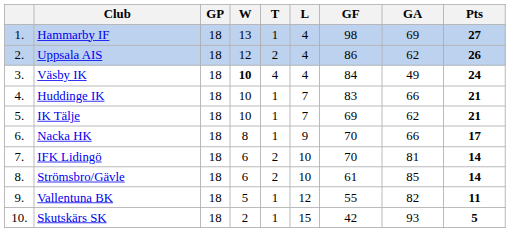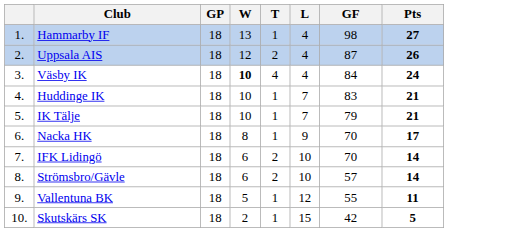 <table class="wikitable">
 <tr>
 <th width="30"></th>
 <th width="200">Club</th>
 <th width="30">GP</th>
 <th width="30">W</th>
 <th width="30">T</th>
 <th width="30">L</th>
 <th width="70">GF</th>
-<th width="70">GA</th>
 <th width="70">Pts</th>
 </tr>
 <tr bgcolor="#BCD2EE" align="center">
 <td>1.</td>
 <td align="left"><a href='#'>Hammarby IF</a></td>
 <td>18</td>
 <td>13</td>
 <td>1</td>
 <td>4</td>
 <td>98</td>
-<td>69</td>
 <td><strong>27</strong></td>
 </tr>
 <tr bgcolor="#BCD2EE" align="center">
 <td>2.</td>
 <td align="left"><a href='#'>Uppsala AIS</a></td>
 <td>18</td>
 <td>12</td>
 <td>2</td>
 <td>4</td>
-<td>86</td>
-<td>62</td>
+<td>87</td>
 <td><strong>26</strong></td>
 </tr>
 <tr bgcolor="#FFFFFF" align="center">
 <td>3.</td>
 <td align="left"><a href='#'>Väsby IK</a></td>
 <td>18</td>
 <td><strong>10</strong></td>
 <td>4</td>
 <td>4</td>
 <td>84</td>
-<td>49</td>
 <td><strong>24</strong></td>
 </tr>
 <tr bgcolor="#FFFFFF" align="center">
 <td>4.</td>
 <td align="left"><a href='#'>Huddinge IK</a></td>
 <td>18</td>
 <td>10</td>
 <td>1</td>
 <td>7</td>
 <td>83</td>
-<td>66</td>
 <td><strong>21</strong></td>
 </tr>
 <tr bgcolor="#FFFFFF" align="center">
 <td>5.</td>
 <td align="left"><a href='#'>IK Tälje</a></td>
 <td>18</td>
 <td>10</td>
 <td>1</td>
 <td>7</td>
-<td>69</td>
-<td>62</td>
+<td>79</td>
 <td><strong>21</strong></td>
 </tr>
 <tr bgcolor="#FFFFFF" align="center">
 <td>6.</td>
 <td align="left"><a href='#'>Nacka HK</a></td>
 <td>18</td>
 <td>8</td>
 <td>1</td>
 <td>9</td>
 <td>70</td>
-<td>66</td>
 <td><strong>17</strong></td>
 </tr>
 <tr bgcolor="#FFFFFF" align="center">
 <td>7.</td>
 <td align="left"><a href='#'>IFK Lidingö</a></td>
 <td>18</td>
 <td>6</td>
 <td>2</td>
 <td>10</td>
 <td>70</td>
-<td>81</td>
 <td><strong>14</strong></td>
 </tr>
 <tr bgcolor="#FFFFFF" align="center">
 <td>8.</td>
 <td align="left"><a href='#'>Strömsbro/Gävle</a></td>
 <td>18</td>
 <td>6</td>
 <td>2</td>
 <td>10</td>
-<td>61</td>
-<td>85</td>
+<td>57</td>
 <td><strong>14</strong></td>
 </tr>
 <tr bgcolor="#FFFFFF" align="center">
 <td>9.</td>
 <td align="left"><a href='#'>Vallentuna BK</a></td>
 <td>18</td>
 <td>5</td>
 <td>1</td>
 <td>12</td>
 <td>55</td>
-<td>82</td>
 <td><strong>11</strong></td>
 </tr>
 <tr bgcolor="#FFFFFF" align="center">
 <td>10.</td>
 <td align="left"><a href='#'>Skutskärs SK</a></td>
 <td>18</td>
 <td>2</td>
 <td>1</td>
 <td>15</td>
 <td>42</td>
-<td>93</td>
 <td><strong>5</strong></td>
 </tr>
 </table>
